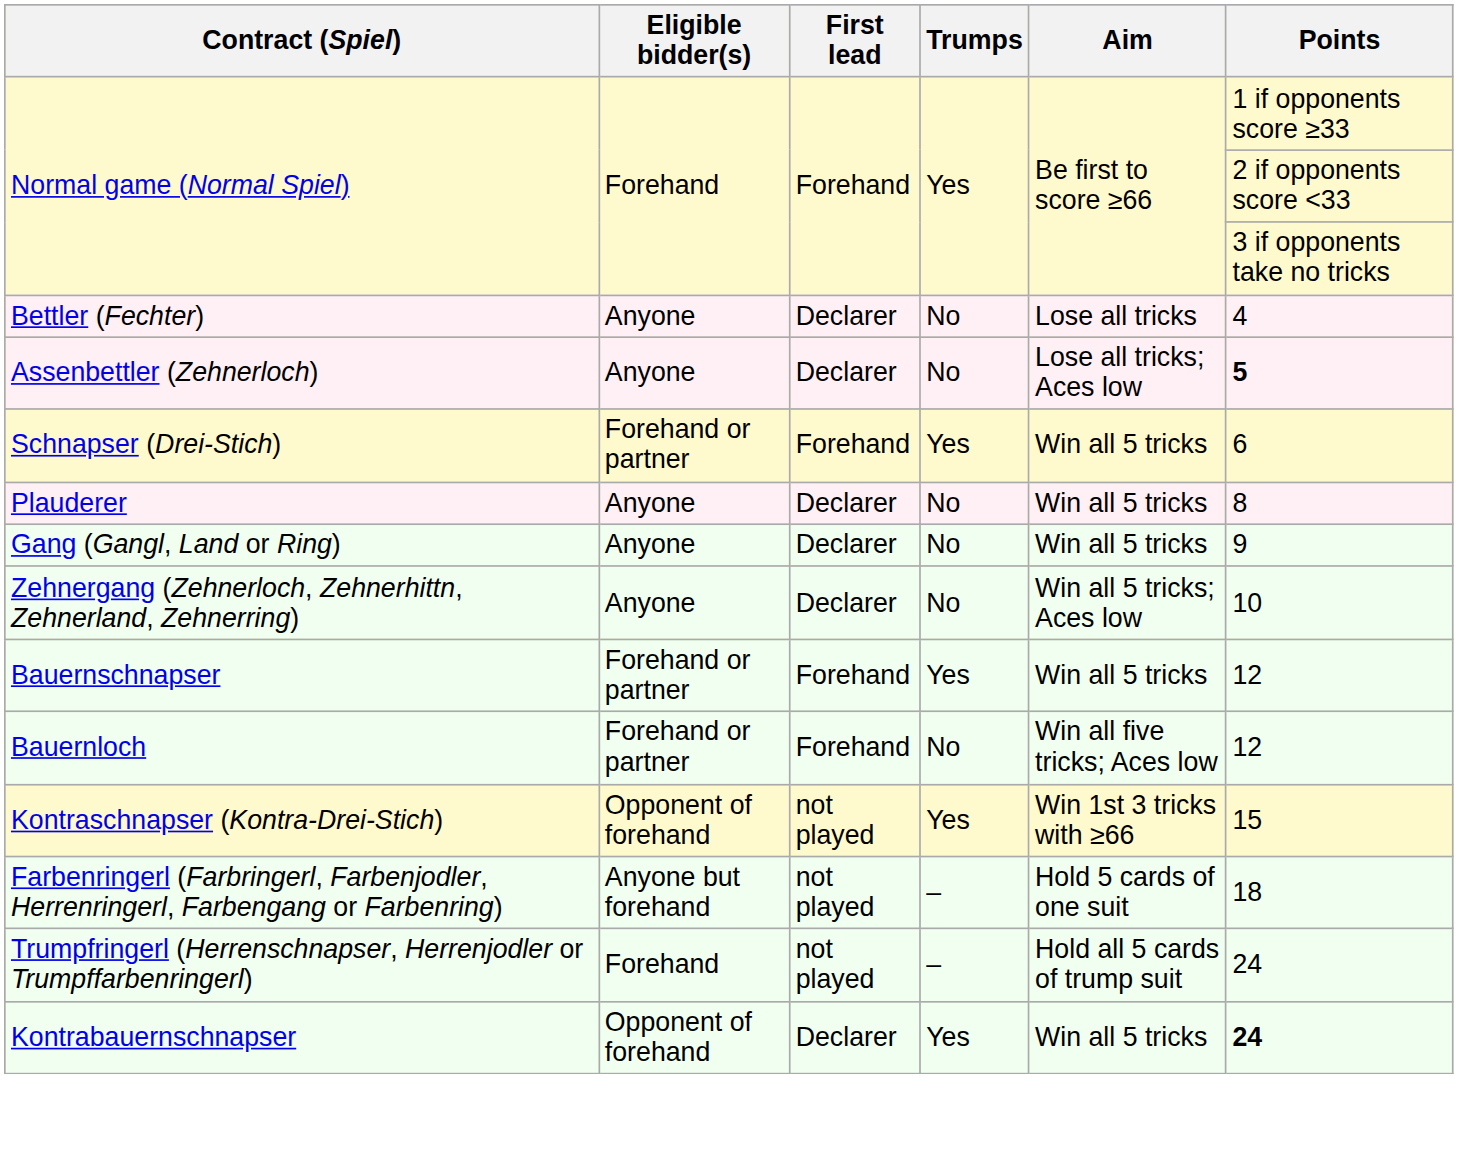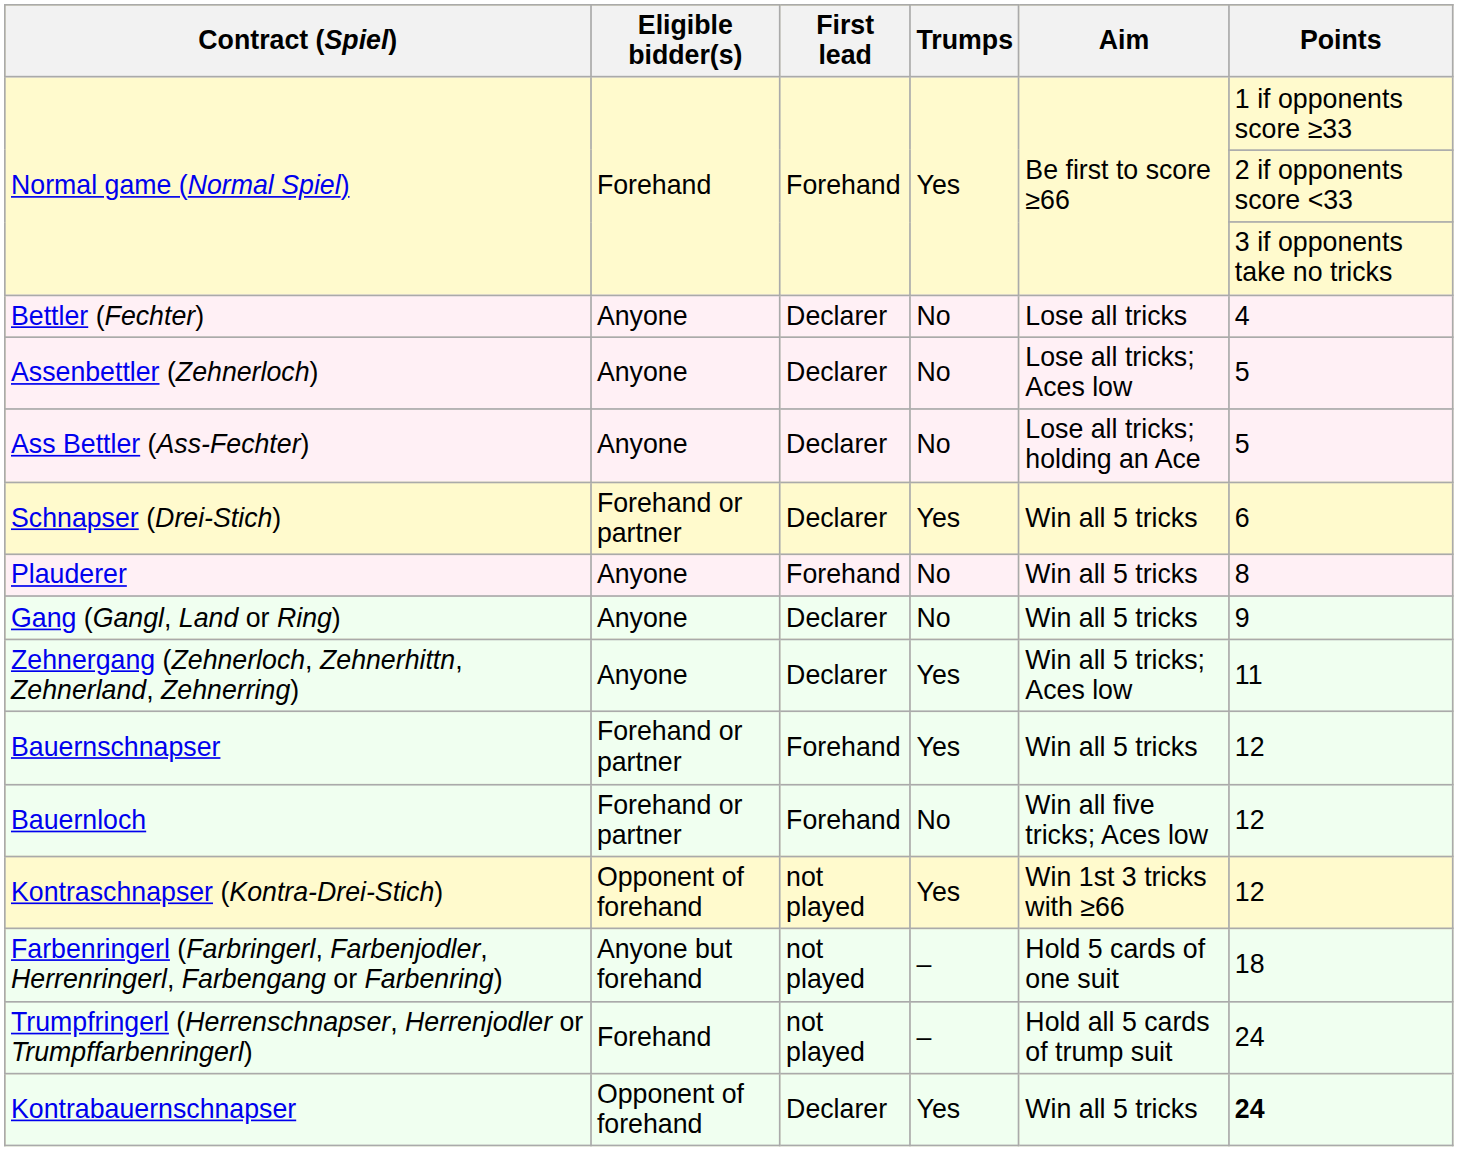 <table class="wikitable sortable" style="background: #FFFACD">
 <tr>
 <th>Contract (<em>Spiel</em>)</th>
 <th>Eligible bidder(s)</th>
 <th>First lead</th>
 <th>Trumps</th>
 <th>Aim</th>
 <th>Points</th>
 </tr>
 <tr>
 <td rowspan="3"><a href='#'>Normal game (<em>Normal Spiel</em>)</a></td>
 <td rowspan="3">Forehand</td>
 <td rowspan="3">Forehand</td>
 <td rowspan="3">Yes</td>
 <td rowspan="3">Be first to score ≥66</td>
 <td>1 if opponents score ≥33</td>
 </tr>
 <tr>
 <td>2 if opponents score <33</td>
 </tr>
 <tr>
 <td>3 if opponents take no tricks</td>
 </tr>
 <tr style="background: #FFF0F5">
 <td><a href='#'>Bettler</a> (<em>Fechter</em>)</td>
 <td>Anyone</td>
 <td>Declarer</td>
 <td>No</td>
 <td>Lose all tricks</td>
 <td>4</td>
 </tr>
 <tr style="background: #FFF0F5">
 <td><a href='#'>Assenbettler</a> (<em>Zehnerloch</em>)</td>
 <td>Anyone</td>
 <td>Declarer</td>
 <td>No</td>
 <td>Lose all tricks; Aces low</td>
-<td><strong>5</strong></td>
+<td>5</td>
+</tr>
+<tr style="background: #FFF0F5">
+<td><a href='#'>Ass Bettler</a> (<em>Ass-Fechter</em>)</td>
+<td>Anyone</td>
+<td>Declarer</td>
+<td>No</td>
+<td>Lose all tricks; holding an Ace</td>
+<td>5</td>
 </tr>
 <tr>
 <td><a href='#'>Schnapser</a> (<em>Drei-Stich</em>)</td>
 <td>Forehand or partner</td>
-<td>Forehand</td>
+<td>Declarer</td>
 <td>Yes</td>
 <td>Win all 5 tricks</td>
 <td>6</td>
 </tr>
 <tr style="background: #FFF0F5">
 <td><a href='#'>Plauderer</a></td>
 <td>Anyone</td>
-<td>Declarer</td>
+<td>Forehand</td>
 <td>No</td>
 <td>Win all 5 tricks</td>
 <td>8</td>
 </tr>
 <tr style="background: #F0FFF0">
 <td><a href='#'>Gang</a> (<em>Gangl</em>, <em>Land</em> or <em>Ring</em>)</td>
 <td>Anyone</td>
 <td>Declarer</td>
 <td>No</td>
 <td>Win all 5 tricks</td>
 <td>9</td>
 </tr>
 <tr style="background: #F0FFF0">
 <td><a href='#'>Zehnergang</a> (<em>Zehnerloch</em>, <em>Zehnerhittn</em>, <em>Zehnerland</em>, <em>Zehnerring</em>)</td>
 <td>Anyone</td>
 <td>Declarer</td>
-<td>No</td>
+<td>Yes</td>
 <td>Win all 5 tricks; Aces low</td>
-<td>10</td>
+<td>11</td>
 </tr>
 <tr style="background: #F0FFF0">
 <td><a href='#'>Bauernschnapser</a></td>
 <td>Forehand or partner</td>
 <td>Forehand</td>
 <td>Yes</td>
 <td>Win all 5 tricks</td>
 <td>12</td>
 </tr>
 <tr style="background: #F0FFF0">
 <td><a href='#'>Bauernloch</a></td>
 <td>Forehand or partner</td>
 <td>Forehand</td>
 <td>No</td>
 <td>Win all five tricks; Aces low</td>
 <td>12</td>
 </tr>
 <tr>
 <td><a href='#'>Kontraschnapser</a> (<em>Kontra-Drei-Stich</em>)</td>
 <td>Opponent of forehand</td>
 <td>not played</td>
 <td>Yes</td>
 <td>Win 1st 3 tricks with ≥66</td>
-<td>15</td>
+<td>12</td>
 </tr>
 <tr style="background: #F0FFF0">
 <td><a href='#'>Farbenringerl</a> (<em>Farbringerl</em>, <em>Farbenjodler</em>, <em>Herrenringerl</em>, <em>Farbengang</em> or <em>Farbenring</em>)</td>
 <td>Anyone but forehand</td>
 <td>not played</td>
 <td>–</td>
 <td>Hold 5 cards of one suit</td>
 <td>18</td>
 </tr>
 <tr style="background: #F0FFF0">
 <td><a href='#'>Trumpfringerl</a> (<em>Herrenschnapser</em>, <em>Herrenjodler</em> or <em>Trumpffarbenringerl</em>)</td>
 <td>Forehand</td>
 <td>not played</td>
 <td>–</td>
 <td>Hold all 5 cards of trump suit</td>
 <td>24</td>
 </tr>
 <tr style="background: #F0FFF0">
 <td><a href='#'>Kontrabauernschnapser</a></td>
 <td>Opponent of forehand</td>
 <td>Declarer</td>
 <td>Yes</td>
 <td>Win all 5 tricks</td>
 <td><strong>24</strong></td>
 </tr>
 </table>
